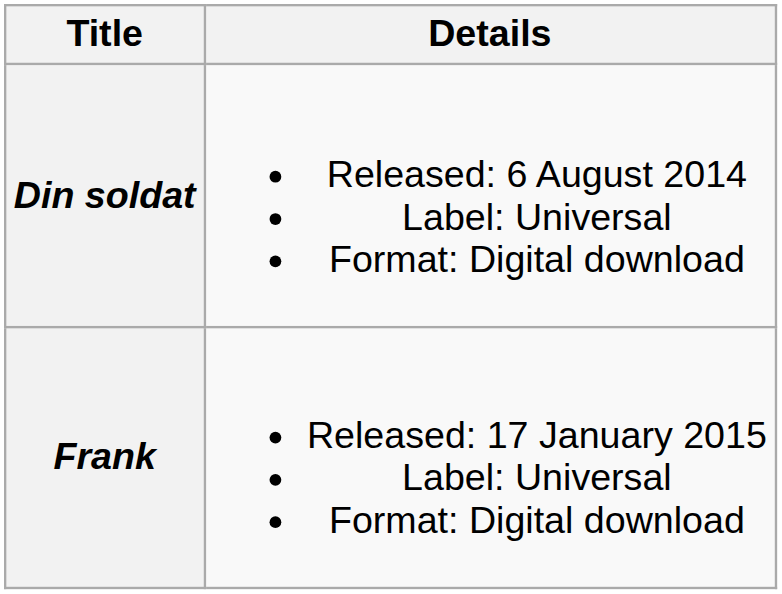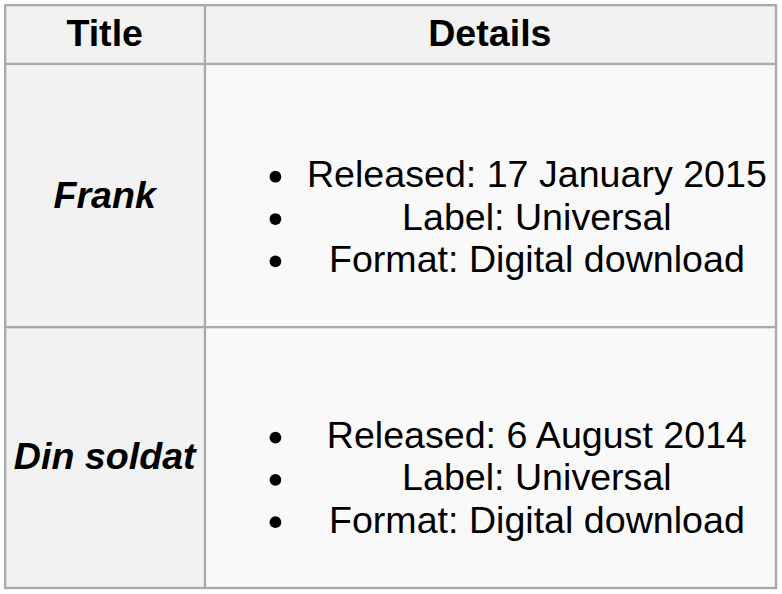 <table class="wikitable plainrowheaders" style="text-align:center;">
 <tr>
 <th scope="col">Title</th>
 <th scope="col">Details</th>
 </tr>
 <tr>
+<th scope="row"><em>Frank</em></th>
+<td><br><ul><li>Released: 17 January 2015</li><li>Label: Universal</li><li>Format: Digital download</li></ul></td>
+</tr>
+<tr>
 <th scope="row"><em>Din soldat</em></th>
 <td><br><ul><li>Released: 6 August 2014</li><li>Label: Universal</li><li>Format: Digital download</li></ul></td>
 </tr>
-<tr>
-<th scope="row"><em>Frank</em></th>
-<td><br><ul><li>Released: 17 January 2015</li><li>Label: Universal</li><li>Format: Digital download</li></ul></td>
-</tr>
 </table>
